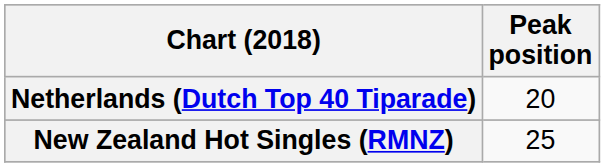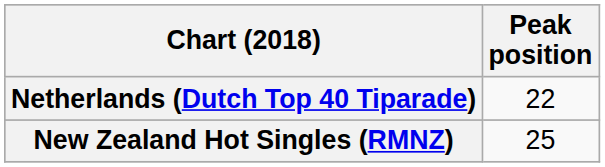 <table class="wikitable sortable plainrowheaders" style="text-align:center">
 <tr>
 <th scope="col">Chart (2018)</th>
 <th scope="col">Peak<br> position</th>
 </tr>
 <tr>
 <th scope="row">Netherlands (<a href='#'>Dutch Top 40 Tiparade</a>)</th>
-<td>20</td>
+<td>22</td>
 </tr>
 <tr>
 <th scope="row">New Zealand Hot Singles (<a href='#'>RMNZ</a>)</th>
 <td>25</td>
 </tr>
 </table>
